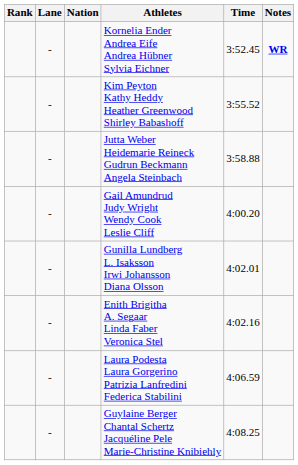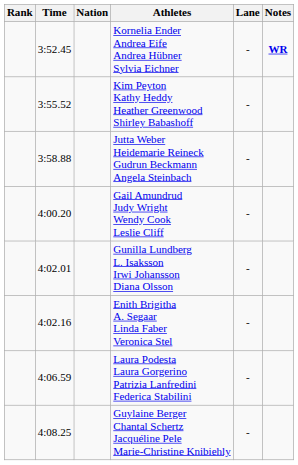 <table class="wikitable sortable" style="text-align:center">
 <tr>
 <th>Rank</th>
-<th>Lane</th>
+<th>Time</th>
 <th>Nation</th>
 <th>Athletes</th>
-<th>Time</th>
+<th>Lane</th>
 <th>Notes</th>
 </tr>
 <tr>
 <td></td>
-<td>-</td>
+<td>3:52.45</td>
 <td align=left></td>
 <td align=left><a href='#'>Kornelia Ender</a><br><a href='#'>Andrea Eife</a><br><a href='#'>Andrea Hübner</a><br><a href='#'>Sylvia Eichner</a></td>
-<td>3:52.45</td>
+<td>-</td>
 <td><strong><a href='#'>WR</a></strong></td>
 </tr>
 <tr>
 <td></td>
-<td>-</td>
+<td>3:55.52</td>
 <td align=left></td>
 <td align=left><a href='#'>Kim Peyton</a><br><a href='#'>Kathy Heddy</a><br><a href='#'>Heather Greenwood</a><br><a href='#'>Shirley Babashoff</a></td>
-<td>3:55.52</td>
+<td>-</td>
 <td></td>
 </tr>
 <tr>
 <td></td>
-<td>-</td>
+<td>3:58.88</td>
 <td align=left></td>
 <td align=left><a href='#'>Jutta Weber</a><br><a href='#'>Heidemarie Reineck</a><br><a href='#'>Gudrun Beckmann</a><br><a href='#'>Angela Steinbach</a></td>
-<td>3:58.88</td>
+<td>-</td>
 <td></td>
 </tr>
 <tr>
 <td></td>
-<td>-</td>
+<td>4:00.20</td>
 <td align=left></td>
 <td align=left><a href='#'>Gail Amundrud</a><br><a href='#'>Judy Wright</a><br><a href='#'>Wendy Cook</a><br><a href='#'>Leslie Cliff</a></td>
-<td>4:00.20</td>
+<td>-</td>
 <td></td>
 </tr>
 <tr>
 <td></td>
-<td>-</td>
+<td>4:02.01</td>
 <td align=left></td>
 <td align=left><a href='#'>Gunilla Lundberg</a><br><a href='#'>L. Isaksson</a><br><a href='#'>Irwi Johansson</a><br><a href='#'>Diana Olsson</a></td>
-<td>4:02.01</td>
+<td>-</td>
 <td></td>
 </tr>
 <tr>
 <td></td>
-<td>-</td>
+<td>4:02.16</td>
 <td align=left></td>
 <td align=left><a href='#'>Enith Brigitha</a><br><a href='#'>A. Segaar</a><br><a href='#'>Linda Faber</a><br><a href='#'>Veronica Stel</a></td>
-<td>4:02.16</td>
+<td>-</td>
 <td></td>
 </tr>
 <tr>
 <td></td>
-<td>-</td>
+<td>4:06.59</td>
 <td align=left></td>
 <td align=left><a href='#'>Laura Podesta</a><br><a href='#'>Laura Gorgerino</a><br><a href='#'>Patrizia Lanfredini</a><br><a href='#'>Federica Stabilini</a></td>
-<td>4:06.59</td>
+<td>-</td>
 <td></td>
 </tr>
 <tr>
 <td></td>
-<td>-</td>
+<td>4:08.25</td>
 <td align=left></td>
 <td align=left><a href='#'>Guylaine Berger</a><br><a href='#'>Chantal Schertz</a><br><a href='#'>Jacquéline Pele</a><br><a href='#'>Marie-Christine Knibiehly</a></td>
-<td>4:08.25</td>
+<td>-</td>
 <td></td>
 </tr>
 </table>
